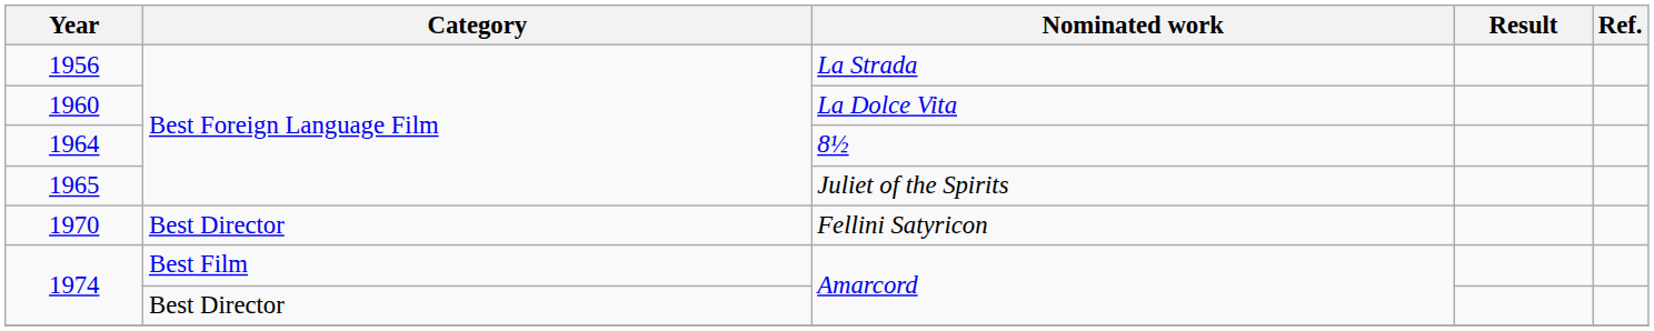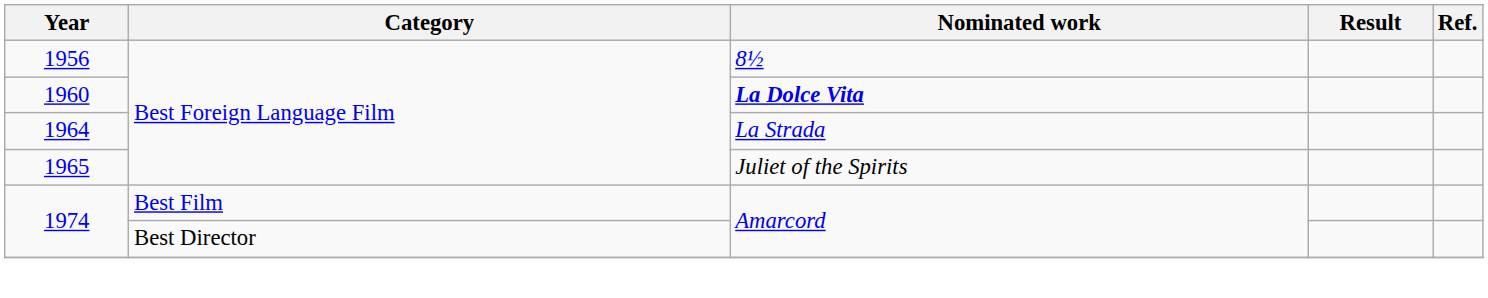 <table class=wikitable>
 <tr>
 <th scope="col" style="width:5em;">Year</th>
 <th scope="col" style="width:26em;">Category</th>
 <th scope="col" style="width:25em;">Nominated work</th>
 <th scope="col" style="width:5em;">Result</th>
 <th>Ref.</th>
 </tr>
 <tr>
 <td style="text-align:center;"><a href='#'>1956</a></td>
 <td rowspan=4><a href='#'>Best Foreign Language Film</a></td>
-<td><em><a href='#'>La Strada</a></em></td>
+<td><em><a href='#'>8½</a></em></td>
 <td></td>
 <td></td>
 </tr>
 <tr>
 <td style="text-align:center;"><a href='#'>1960</a></td>
-<td><em><a href='#'>La Dolce Vita</a></em></td>
+<td><strong><em><a href='#'>La Dolce Vita</a></em></strong></td>
 <td></td>
 <td></td>
 </tr>
 <tr>
 <td style="text-align:center;"><a href='#'>1964</a></td>
-<td><em><a href='#'>8½</a></em></td>
+<td><em><a href='#'>La Strada</a></em></td>
 <td></td>
 <td></td>
 </tr>
 <tr>
 <td style="text-align:center;"><a href='#'>1965</a></td>
 <td><em>Juliet of the Spirits</em></td>
-<td></td>
-<td></td>
-</tr>
-<tr>
-<td style="text-align:center;"><a href='#'>1970</a></td>
-<td><a href='#'>Best Director</a></td>
-<td><em>Fellini Satyricon</em></td>
 <td></td>
 <td></td>
 </tr>
 <tr>
 <td style="text-align:center;", rowspan=2><a href='#'>1974</a></td>
 <td><a href='#'>Best Film</a></td>
 <td rowspan=2><em><a href='#'>Amarcord</a></em></td>
 <td></td>
 <td></td>
 </tr>
 <tr>
 <td>Best Director</td>
 <td></td>
 <td></td>
 </tr>
 <tr>
 </tr>
 </table>
